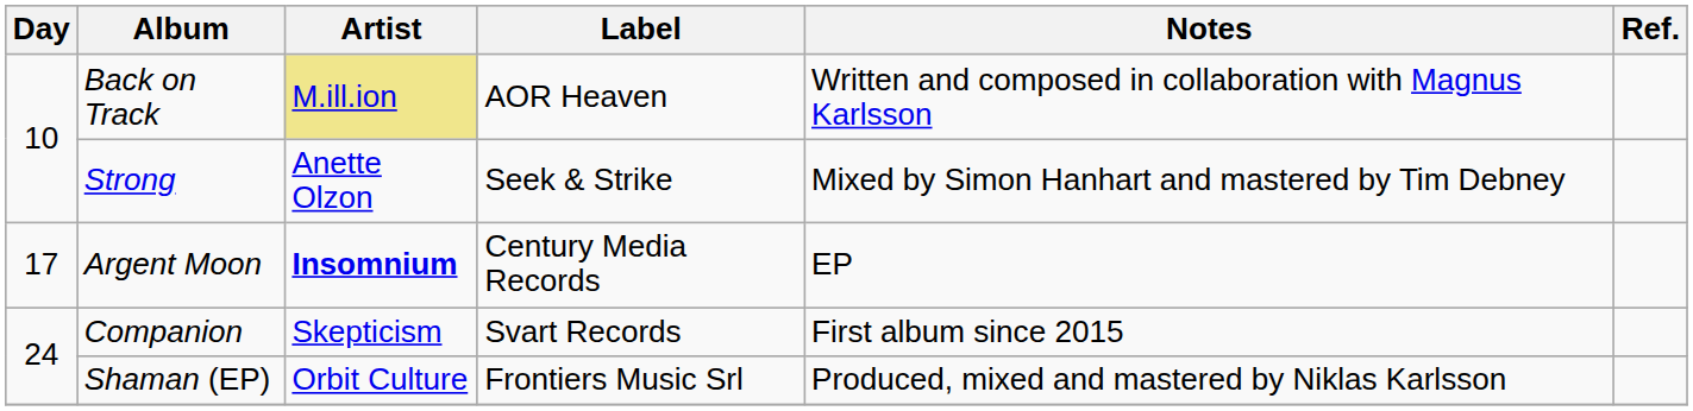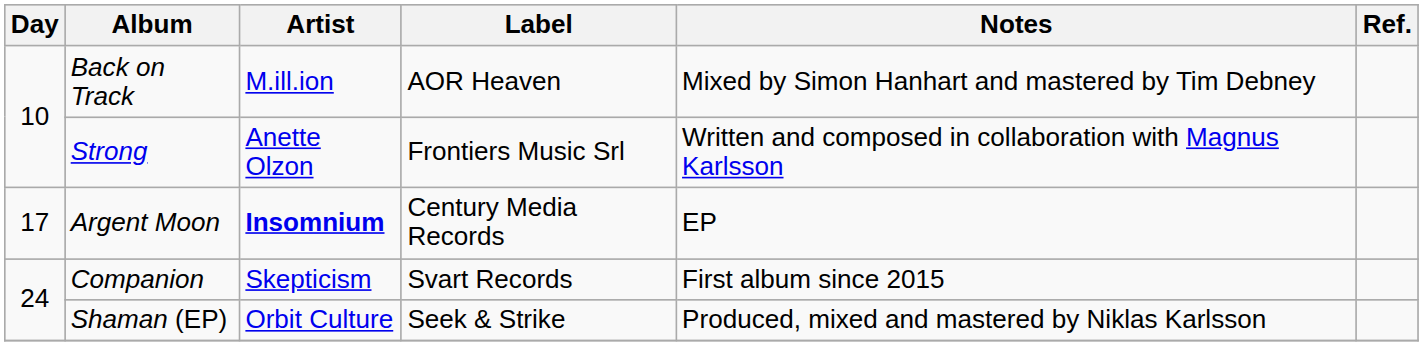 <table class="wikitable">
 <tr>
 <th>Day</th>
 <th>Album</th>
 <th>Artist</th>
 <th>Label</th>
 <th>Notes</th>
 <th>Ref.</th>
 </tr>
 <tr>
 <td rowspan="2" style="text-align:center;">10</td>
 <td><em>Back on Track</em></td>
-<td style="background: khaki;"><a href='#'>M.ill.ion</a></td>
+<td><a href='#'>M.ill.ion</a></td>
 <td>AOR Heaven</td>
-<td>Written and composed in collaboration with <a href='#'>Magnus Karlsson</a></td>
+<td>Mixed by Simon Hanhart and mastered by Tim Debney</td>
 <td></td>
 </tr>
 <tr>
 <td><em><a href='#'>Strong</a></em></td>
 <td><a href='#'>Anette Olzon</a></td>
-<td>Seek & Strike</td>
-<td>Mixed by Simon Hanhart and mastered by Tim Debney</td>
+<td>Frontiers Music Srl</td>
+<td>Written and composed in collaboration with <a href='#'>Magnus Karlsson</a></td>
 <td></td>
 </tr>
 <tr>
 <td rowspan="1" style="text-align:center;">17</td>
 <td><em>Argent Moon</em></td>
 <td><strong><a href='#'>Insomnium</a></strong></td>
 <td>Century Media Records</td>
 <td>EP</td>
 <td></td>
 </tr>
 <tr>
 <td rowspan="2" style="text-align:center;">24</td>
 <td><em>Companion</em></td>
 <td><a href='#'>Skepticism</a></td>
 <td>Svart Records</td>
 <td>First album since 2015</td>
 <td></td>
 </tr>
 <tr>
 <td><em>Shaman</em> (EP)</td>
 <td><a href='#'>Orbit Culture</a></td>
-<td>Frontiers Music Srl</td>
+<td>Seek & Strike</td>
 <td>Produced, mixed and mastered by Niklas Karlsson</td>
 <td></td>
 </tr>
 <tr>
 </tr>
 </table>
